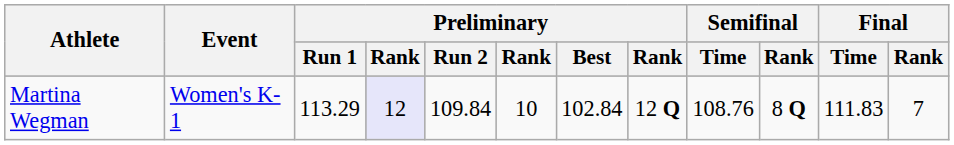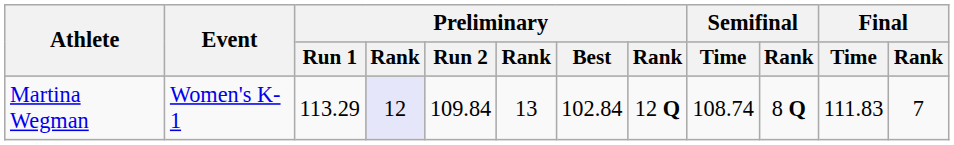 <table class="wikitable" style="font-size:90%">
 <tr>
 <th rowspan=2>Athlete</th>
 <th rowspan=2>Event</th>
 <th colspan=6>Preliminary</th>
 <th colspan=2>Semifinal</th>
 <th colspan=2>Final</th>
 </tr>
 <tr style="font-size:95%">
 <th>Run 1</th>
 <th>Rank</th>
 <th>Run 2</th>
 <th>Rank</th>
 <th>Best</th>
 <th>Rank</th>
 <th>Time</th>
 <th>Rank</th>
 <th>Time</th>
 <th>Rank</th>
 </tr>
 <tr align=center>
 <td align=left><a href='#'>Martina Wegman</a></td>
 <td align=left><a href='#'>Women's K-1</a></td>
 <td>113.29</td>
 <td style="background: lavender;">12</td>
 <td>109.84</td>
-<td>10</td>
+<td>13</td>
 <td>102.84</td>
 <td>12 <strong>Q</strong></td>
-<td>108.76</td>
+<td>108.74</td>
 <td>8  <strong>Q</strong></td>
 <td>111.83</td>
 <td>7</td>
 </tr>
 </table>
